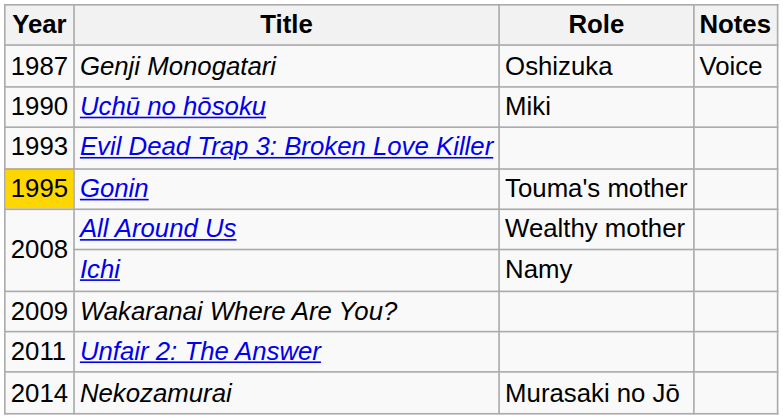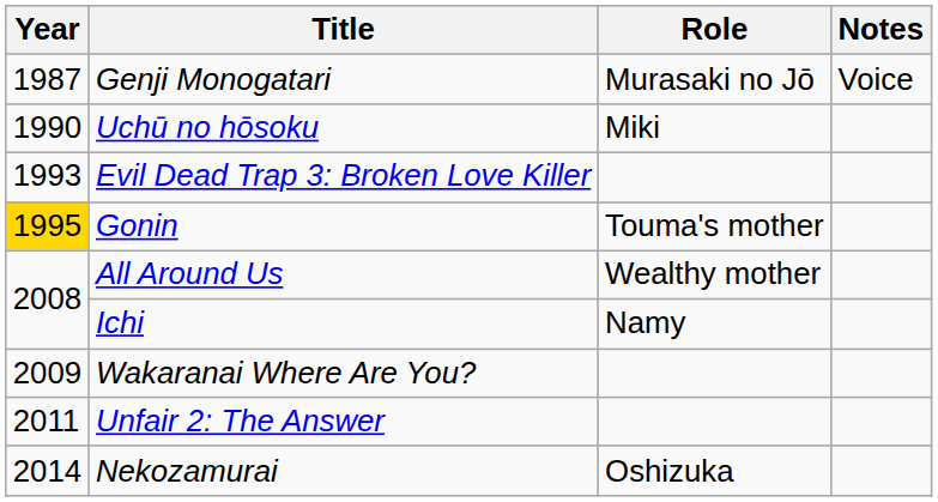 <table class="wikitable">
 <tr>
 <th>Year</th>
 <th>Title</th>
 <th>Role</th>
 <th>Notes</th>
 </tr>
 <tr>
 <td>1987</td>
 <td><em>Genji Monogatari</em></td>
-<td>Oshizuka</td>
+<td>Murasaki no Jō</td>
 <td>Voice</td>
 </tr>
 <tr>
 <td>1990</td>
 <td><em><a href='#'>Uchū no hōsoku</a></em></td>
 <td>Miki</td>
 <td></td>
 </tr>
 <tr>
 <td>1993</td>
 <td><em><a href='#'>Evil Dead Trap 3: Broken Love Killer</a></em></td>
 <td></td>
 <td></td>
 </tr>
 <tr>
 <td style="background: gold;">1995</td>
 <td><em><a href='#'>Gonin</a></em></td>
 <td>Touma's mother</td>
 <td></td>
 </tr>
 <tr>
 <td rowspan="2">2008</td>
 <td><em><a href='#'>All Around Us</a></em></td>
 <td>Wealthy mother</td>
 <td></td>
 </tr>
 <tr>
 <td><em><a href='#'>Ichi</a></em></td>
 <td>Namy</td>
 <td></td>
 </tr>
 <tr>
 <td>2009</td>
 <td><em>Wakaranai Where Are You?</em></td>
 <td></td>
 <td></td>
 </tr>
 <tr>
 <td>2011</td>
 <td><em><a href='#'>Unfair 2: The Answer</a></em></td>
 <td></td>
 <td></td>
 </tr>
 <tr>
 <td>2014</td>
 <td><em>Nekozamurai</em></td>
-<td>Murasaki no Jō</td>
+<td>Oshizuka</td>
 <td></td>
 </tr>
 </table>
